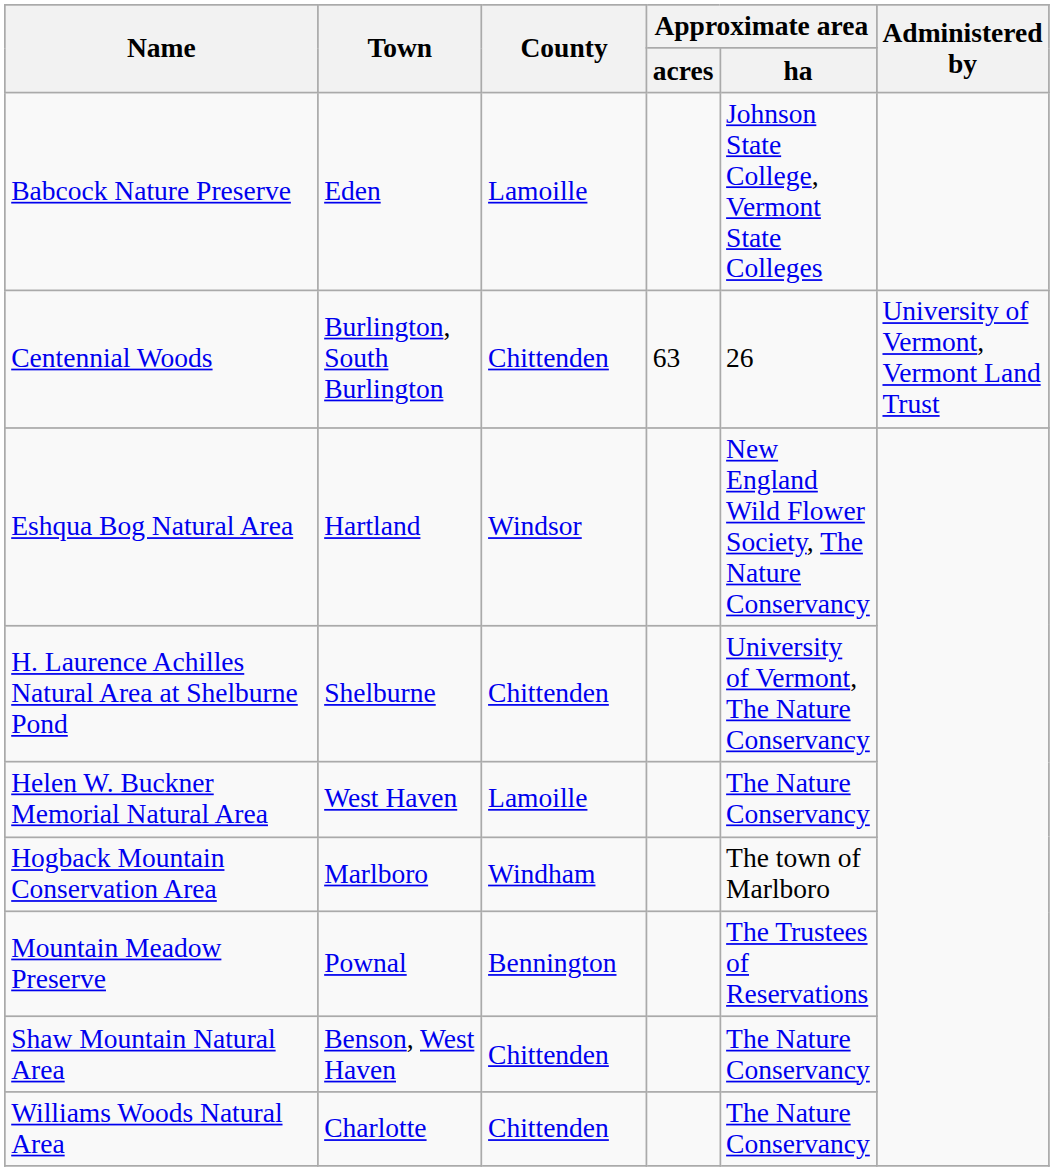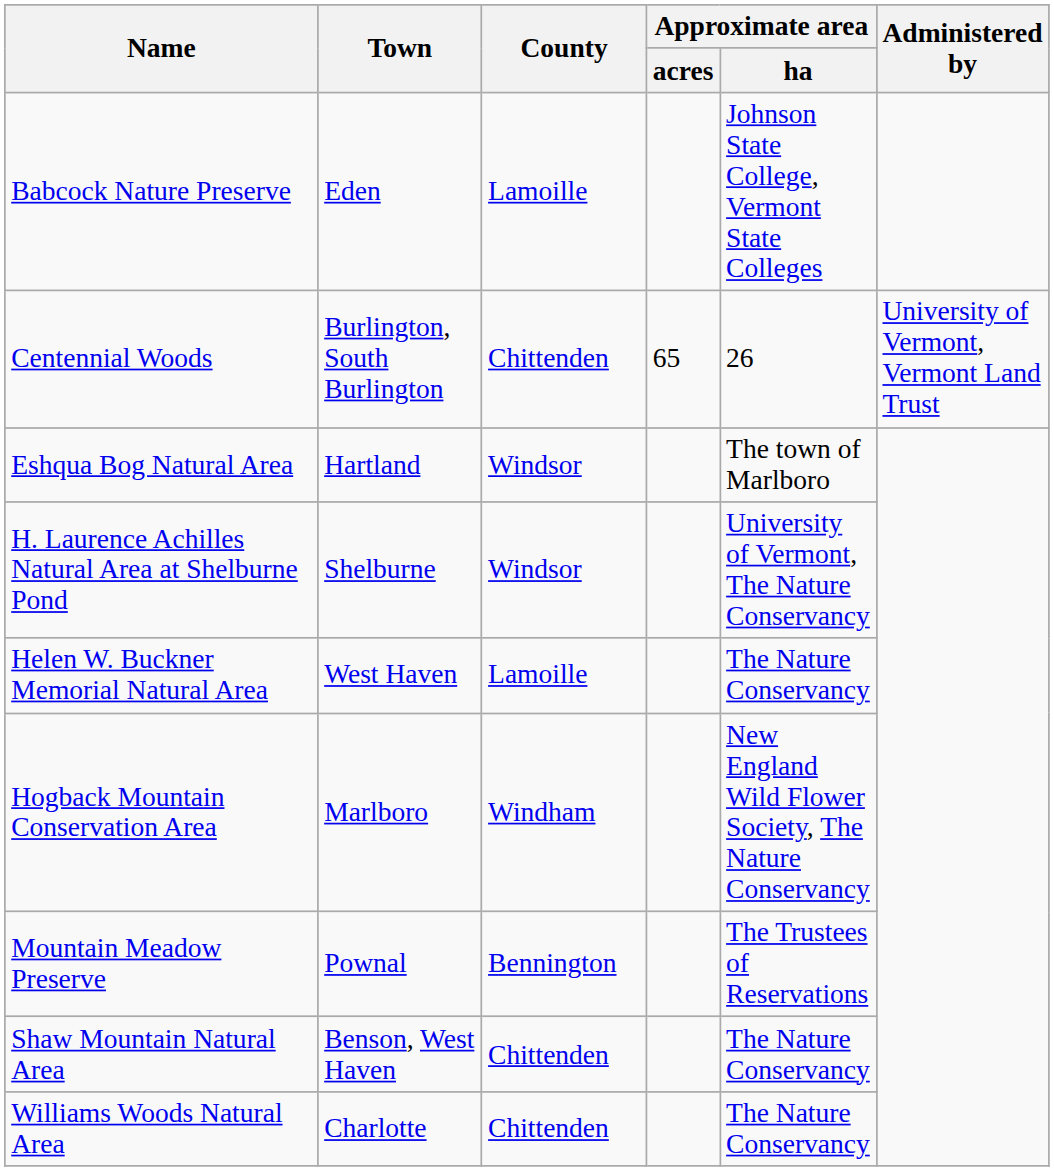 <table class="wikitable sortable">
 <tr>
 <th style="width: 14em;" rowspan=2>Name</th>
 <th style="width: 6em;" rowspan=2>Town</th>
 <th style="width: 6em;" rowspan=2>County</th>
 <th colspan=2>Approximate area</th>
 <th style="width: 3em;" rowspan=2>Administered by</th>
 </tr>
 <tr>
 <th style="width: 2em;">acres</th>
 <th style="width: 2em;">ha</th>
 </tr>
 <tr>
 <td><a href='#'>Babcock Nature Preserve</a></td>
 <td><a href='#'>Eden</a></td>
 <td><a href='#'>Lamoille</a></td>
 <td></td>
 <td><a href='#'>Johnson State College</a>, <a href='#'>Vermont State Colleges</a></td>
 </tr>
 <tr>
 <td><a href='#'>Centennial Woods</a></td>
 <td><a href='#'>Burlington</a>, <a href='#'>South Burlington</a></td>
 <td><a href='#'>Chittenden</a></td>
-<td>63</td>
+<td>65</td>
 <td>26</td>
 <td><a href='#'>University of Vermont</a>, <a href='#'>Vermont Land Trust</a></td>
 </tr>
 <tr>
 <td><a href='#'>Eshqua Bog Natural Area</a></td>
 <td><a href='#'>Hartland</a></td>
 <td><a href='#'>Windsor</a></td>
 <td></td>
-<td><a href='#'>New England Wild Flower Society</a>, <a href='#'>The Nature Conservancy</a></td>
+<td>The town of Marlboro</td>
 </tr>
 <tr>
 <td><a href='#'>H. Laurence Achilles Natural Area at Shelburne Pond</a></td>
 <td><a href='#'>Shelburne</a></td>
-<td><a href='#'>Chittenden</a></td>
+<td><a href='#'>Windsor</a></td>
 <td></td>
 <td><a href='#'>University of Vermont</a>, <a href='#'>The Nature Conservancy</a></td>
 </tr>
 <tr>
 <td><a href='#'>Helen W. Buckner Memorial Natural Area</a></td>
 <td><a href='#'>West Haven</a></td>
 <td><a href='#'>Lamoille</a></td>
 <td></td>
 <td><a href='#'>The Nature Conservancy</a></td>
 </tr>
 <tr>
 <td><a href='#'>Hogback Mountain Conservation Area</a></td>
 <td><a href='#'>Marlboro</a></td>
 <td><a href='#'>Windham</a></td>
 <td></td>
-<td>The town of Marlboro</td>
+<td><a href='#'>New England Wild Flower Society</a>, <a href='#'>The Nature Conservancy</a></td>
 </tr>
 <tr>
 <td><a href='#'>Mountain Meadow Preserve</a></td>
 <td><a href='#'>Pownal</a></td>
 <td><a href='#'>Bennington</a></td>
 <td></td>
 <td><a href='#'>The Trustees of Reservations</a></td>
 </tr>
 <tr>
 <td><a href='#'>Shaw Mountain Natural Area</a></td>
 <td><a href='#'>Benson</a>, <a href='#'>West Haven</a></td>
 <td><a href='#'>Chittenden</a></td>
 <td></td>
 <td><a href='#'>The Nature Conservancy</a></td>
 </tr>
 <tr>
 <td><a href='#'>Williams Woods Natural Area</a></td>
 <td><a href='#'>Charlotte</a></td>
 <td><a href='#'>Chittenden</a></td>
 <td></td>
 <td><a href='#'>The Nature Conservancy</a></td>
 </tr>
 </table>
